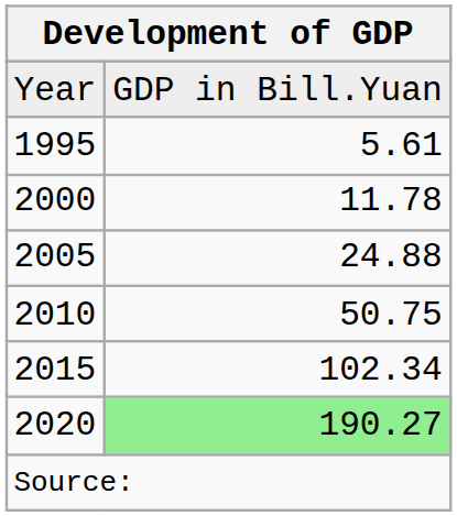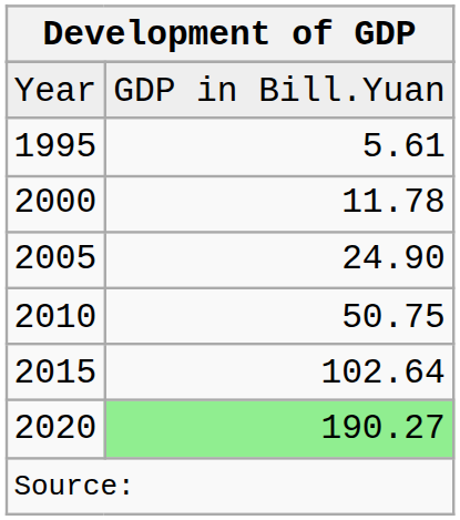 <table class="wikitable" align="right">
 <tr bgcolor=eeeeee>
 <th align=center colspan=2>Development of GDP</th>
 </tr>
 <tr --->
 </tr>
 <tr bgcolor=eeeeee>
 <td>Year</td>
 <td align="right">GDP in Bill.Yuan</td>
 </tr>
 <tr --->
 <td>1995</td>
 <td align="right">5.61</td>
 </tr>
 <tr --->
 <td>2000</td>
 <td align="right">11.78</td>
 </tr>
 <tr --->
 <td>2005</td>
-<td align="right">24.88</td>
+<td align="right">24.90</td>
 </tr>
 <tr --->
 <td>2010</td>
 <td align="right">50.75</td>
 </tr>
 <tr --->
 <td>2015</td>
-<td align="right">102.34</td>
+<td align="right">102.64</td>
 </tr>
 <tr --->
 <td>2020</td>
 <td align="right" style="background: lightgreen;">190.27</td>
 </tr>
 <tr --->
 <td colspan=2><small>Source:</small></td>
 </tr>
 </table>
